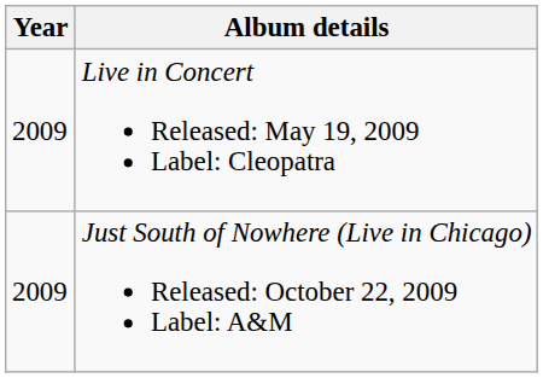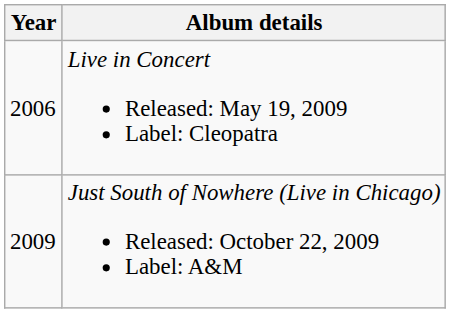 <table class="wikitable">
 <tr>
 <th style="width:33px;">Year</th>
 <th>Album details</th>
 </tr>
 <tr>
-<td>2009</td>
+<td>2006</td>
 <td><em>Live in Concert</em><br><ul><li>Released: May 19, 2009</li><li>Label: Cleopatra</li></ul></td>
 </tr>
 <tr>
 <td>2009</td>
 <td><em>Just South of Nowhere (Live in Chicago)</em><br><ul><li>Released: October 22, 2009</li><li>Label: A&M</li></ul></td>
 </tr>
 </table>
